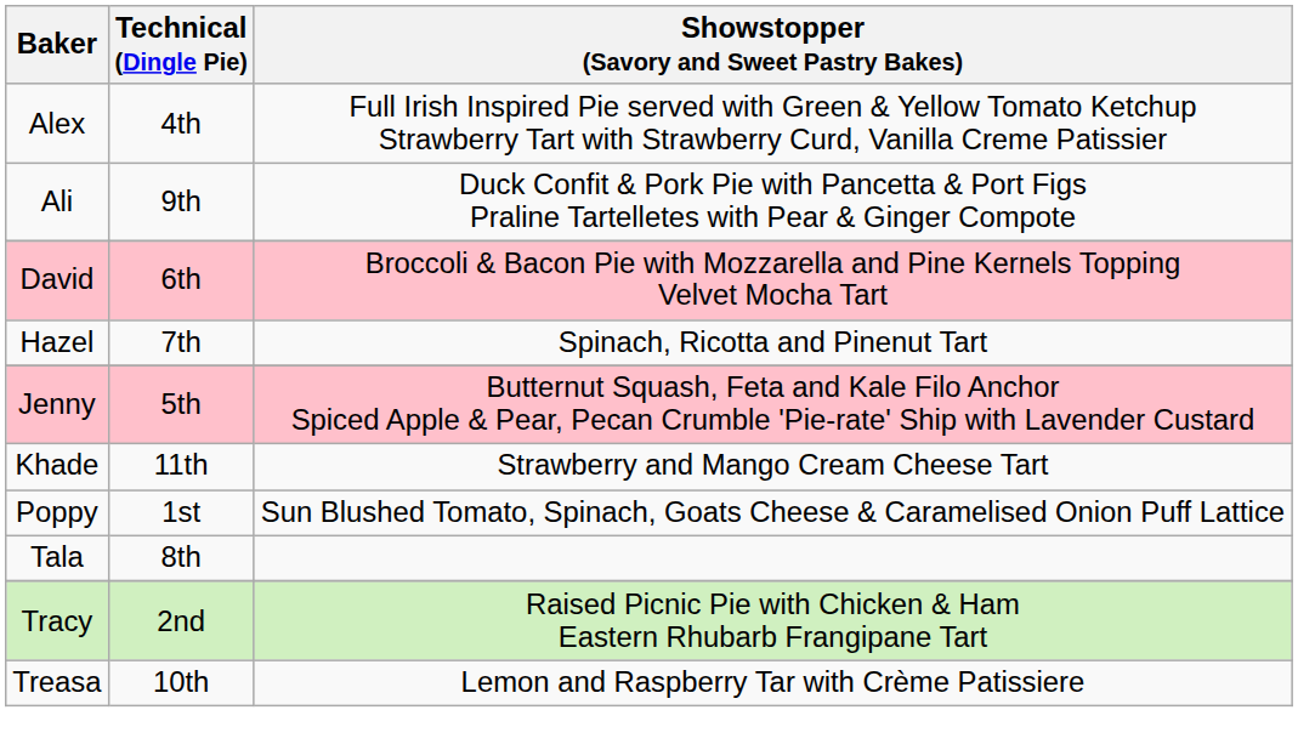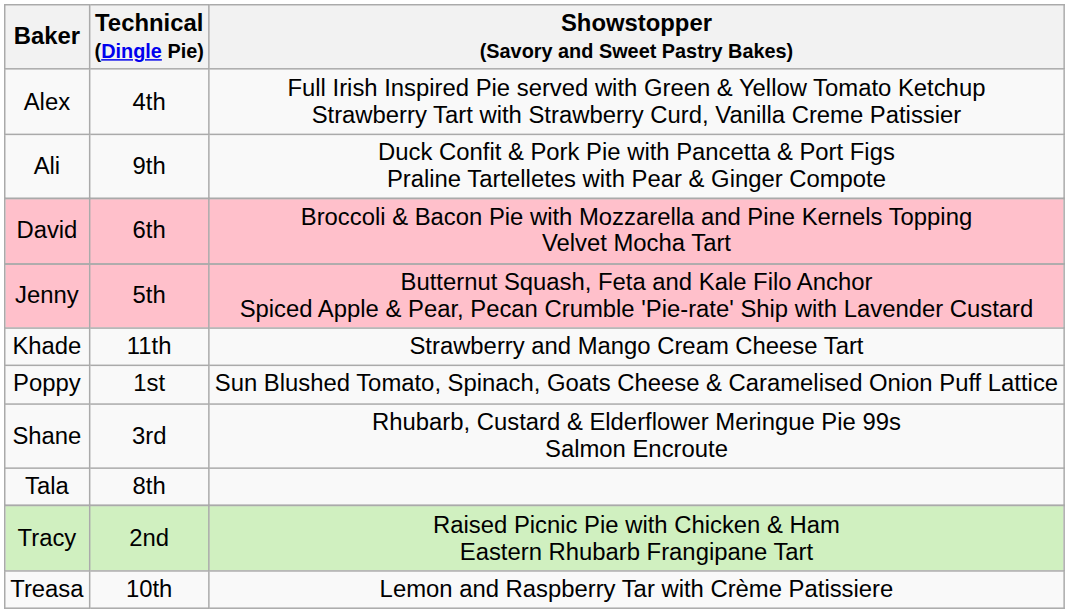 <table class="wikitable" style="text-align:center;">
 <tr>
 <th>Baker</th>
 <th>Technical<br><small>(<a href='#'>Dingle</a> Pie)</small></th>
 <th>Showstopper<br><small>(Savory and Sweet Pastry Bakes)</small></th>
 </tr>
 <tr>
 <td>Alex</td>
 <td>4th</td>
 <td>Full Irish Inspired Pie served with Green & Yellow Tomato Ketchup<br>Strawberry Tart with Strawberry Curd, Vanilla Creme Patissier</td>
 </tr>
 <tr>
 <td>Ali</td>
 <td>9th</td>
 <td>Duck Confit & Pork Pie with Pancetta & Port Figs<br>Praline Tartelletes with Pear & Ginger Compote</td>
 </tr>
 <tr>
 </tr>
 <tr style="background:pink;">
 <td>David</td>
 <td>6th</td>
 <td>Broccoli & Bacon Pie with Mozzarella and Pine Kernels Topping<br>Velvet Mocha Tart</td>
 </tr>
 <tr>
-<td>Hazel</td>
-<td>7th</td>
-<td>Spinach, Ricotta and Pinenut Tart</td>
-</tr>
-<tr>
 </tr>
 <tr style="background:pink;">
 <td>Jenny</td>
 <td>5th</td>
 <td>Butternut Squash, Feta and Kale Filo Anchor<br>Spiced Apple & Pear, Pecan Crumble 'Pie-rate' Ship with Lavender Custard</td>
 </tr>
 <tr>
 <td>Khade</td>
 <td>11th</td>
 <td>Strawberry and Mango Cream Cheese Tart</td>
 </tr>
 <tr>
 <td>Poppy</td>
 <td>1st</td>
 <td>Sun Blushed Tomato, Spinach, Goats Cheese & Caramelised Onion Puff Lattice</td>
+</tr>
+<tr>
+<td>Shane</td>
+<td>3rd</td>
+<td>Rhubarb, Custard & Elderflower Meringue Pie 99s<br>Salmon Encroute</td>
 </tr>
 <tr>
 <td>Tala</td>
 <td>8th</td>
 <td></td>
 </tr>
 <tr>
 </tr>
 <tr style="background:#d0f0c0">
 <td>Tracy</td>
 <td>2nd</td>
 <td>Raised Picnic Pie with Chicken & Ham<br>Eastern Rhubarb Frangipane Tart</td>
 </tr>
 <tr>
 <td>Treasa</td>
 <td>10th</td>
 <td>Lemon and Raspberry Tar with Crème Patissiere</td>
 </tr>
 </table>
